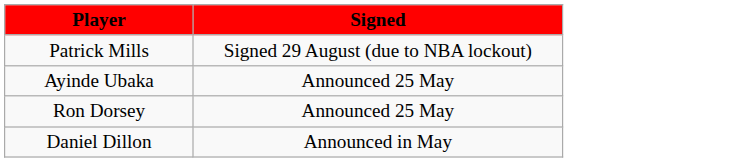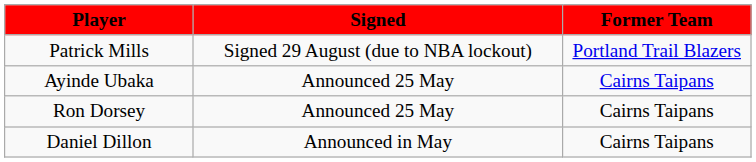 <table class="wikitable sortable sortable">
 <tr>
 <th style="background:#ff0000; color:#000000" width=150>Player</th>
 <th style="background:#ff0000; color:#000000" width=300>Signed</th>
+<th style="background:#ff0000; color:#000000" width=150>Former Team</th>
 </tr>
 <tr style="text-align: center">
 <td>Patrick Mills</td>
 <td>Signed 29 August (due to NBA lockout)</td>
+<td><a href='#'>Portland Trail Blazers</a></td>
 </tr>
 <tr style="text-align:center">
 <td>Ayinde Ubaka</td>
 <td>Announced 25 May </td>
+<td><a href='#'>Cairns Taipans</a></td>
 </tr>
 <tr style="text-align:center">
 <td>Ron Dorsey</td>
 <td>Announced 25 May </td>
+<td>Cairns Taipans</td>
 </tr>
 <tr style="text-align:center">
 <td>Daniel Dillon</td>
 <td>Announced in May</td>
+<td>Cairns Taipans</td>
 </tr>
 </table>
